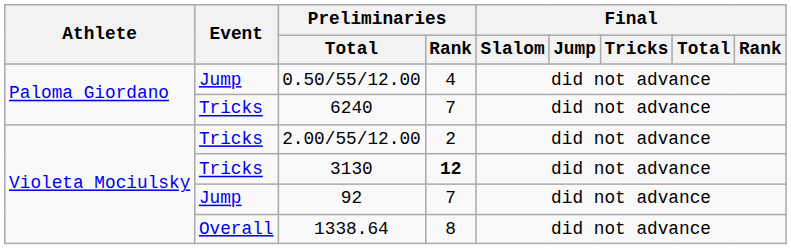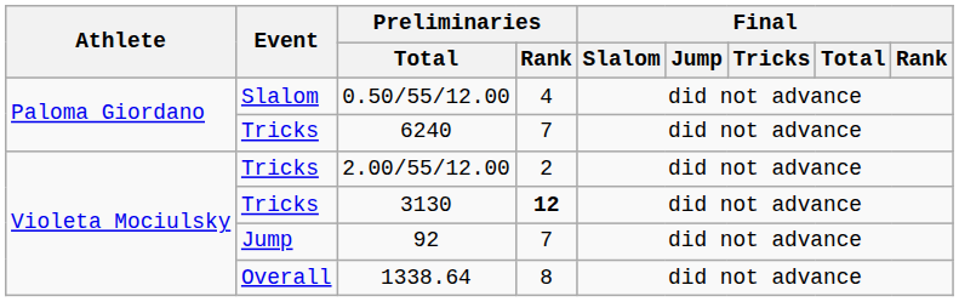 <table class="wikitable" border="1" style="font-size:90%">
 <tr>
 <th rowspan=2>Athlete</th>
 <th rowspan=2>Event</th>
 <th colspan=2>Preliminaries</th>
 <th colspan=5>Final</th>
 </tr>
 <tr>
 <th>Total</th>
 <th>Rank</th>
 <th>Slalom</th>
 <th>Jump</th>
 <th>Tricks</th>
 <th>Total</th>
 <th>Rank</th>
 </tr>
 <tr style="text-align:center">
 <td style="text-align:left" rowspan=2><a href='#'>Paloma Giordano</a></td>
-<td style="text-align:left"><a href='#'>Jump</a></td>
+<td style="text-align:left"><a href='#'>Slalom</a></td>
 <td>0.50/55/12.00</td>
 <td>4</td>
 <td colspan="5">did not advance</td>
 </tr>
 <tr style="text-align:center">
 <td style="text-align:left"><a href='#'>Tricks</a></td>
 <td>6240</td>
 <td>7</td>
 <td colspan="5">did not advance</td>
 </tr>
 <tr style="text-align:center">
 <td style="text-align:left" rowspan=4><a href='#'>Violeta Mociulsky</a></td>
 <td style="text-align:left"><a href='#'>Tricks</a></td>
 <td>2.00/55/12.00</td>
 <td>2</td>
 <td colspan="5">did not advance</td>
 </tr>
 <tr style="text-align:center">
 <td style="text-align:left"><a href='#'>Tricks</a></td>
 <td>3130</td>
 <td><strong>12</strong></td>
 <td colspan="5">did not advance</td>
 </tr>
 <tr style="text-align:center">
 <td style="text-align:left"><a href='#'>Jump</a></td>
 <td>92</td>
 <td>7</td>
 <td colspan="5">did not advance</td>
 </tr>
 <tr style="text-align:center">
 <td style="text-align:left"><a href='#'>Overall</a></td>
 <td>1338.64</td>
 <td>8</td>
 <td colspan="5">did not advance</td>
 </tr>
 </table>
